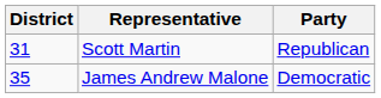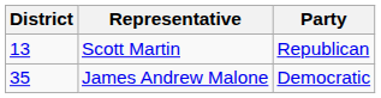 <table class="wikitable">
 <tr>
 <th>District</th>
 <th>Representative</th>
 <th>Party</th>
 </tr>
 <tr>
-<td><a href='#'>31</a></td>
+<td><a href='#'>13</a></td>
 <td><a href='#'>Scott Martin</a></td>
 <td><a href='#'>Republican</a></td>
 </tr>
 <tr>
 <td><a href='#'>35</a></td>
 <td><a href='#'>James Andrew Malone</a></td>
 <td><a href='#'>Democratic</a></td>
 </tr>
 </table>
